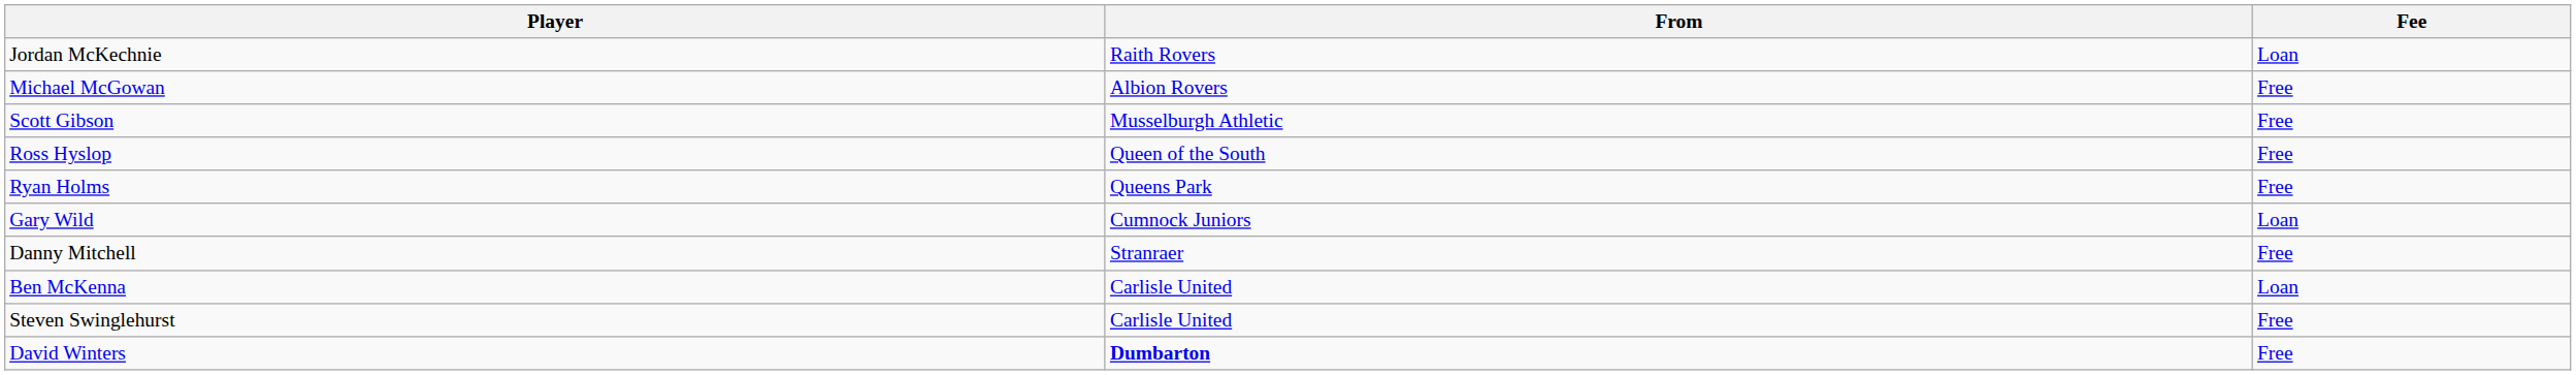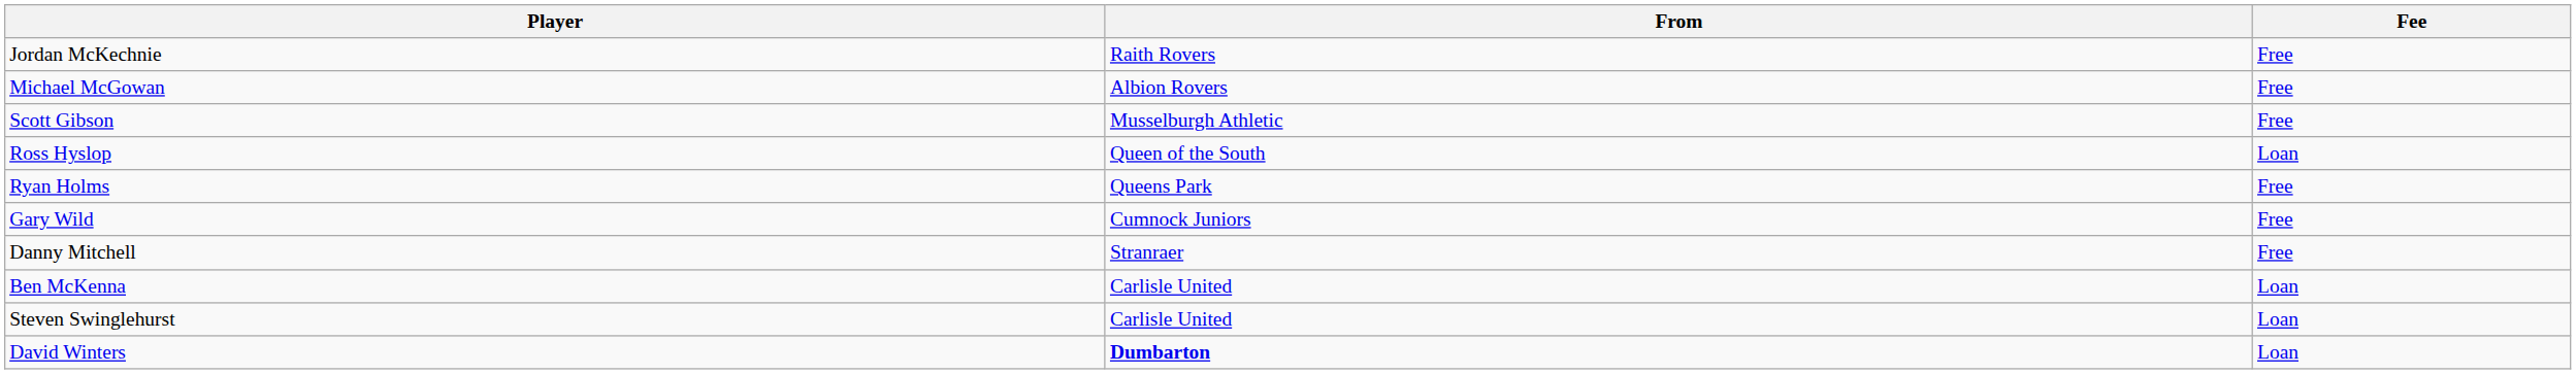 <table class="wikitable" style="text-align:center; font-size:95%;width:98%; text-align:left">
 <tr>
 <th>Player</th>
 <th>From</th>
 <th>Fee</th>
 </tr>
 <tr>
 <td> Jordan McKechnie</td>
 <td> <a href='#'>Raith Rovers</a></td>
-<td><a href='#'>Loan</a></td>
+<td><a href='#'>Free</a></td>
 </tr>
 <tr>
 <td> <a href='#'>Michael McGowan</a></td>
 <td> <a href='#'>Albion Rovers</a></td>
 <td><a href='#'>Free</a></td>
 </tr>
 <tr>
 <td> <a href='#'>Scott Gibson</a></td>
 <td> <a href='#'>Musselburgh Athletic</a></td>
 <td><a href='#'>Free</a></td>
 </tr>
 <tr>
 <td> <a href='#'>Ross Hyslop</a></td>
 <td> <a href='#'>Queen of the South</a></td>
-<td><a href='#'>Free</a></td>
+<td><a href='#'>Loan</a></td>
 </tr>
 <tr>
 <td> <a href='#'>Ryan Holms</a></td>
 <td> <a href='#'>Queens Park</a></td>
 <td><a href='#'>Free</a></td>
 </tr>
 <tr>
 <td> <a href='#'>Gary Wild</a></td>
 <td> <a href='#'>Cumnock Juniors</a></td>
-<td><a href='#'>Loan</a></td>
+<td><a href='#'>Free</a></td>
 </tr>
 <tr>
 <td> Danny Mitchell</td>
 <td> <a href='#'>Stranraer</a></td>
 <td><a href='#'>Free</a></td>
 </tr>
 <tr>
 <td> <a href='#'>Ben McKenna</a></td>
 <td> <a href='#'>Carlisle United</a></td>
 <td><a href='#'>Loan</a></td>
 </tr>
 <tr>
 <td> Steven Swinglehurst</td>
 <td> <a href='#'>Carlisle United</a></td>
-<td><a href='#'>Free</a></td>
+<td><a href='#'>Loan</a></td>
 </tr>
 <tr>
 <td> <a href='#'>David Winters</a></td>
 <td><strong> <a href='#'>Dumbarton</a></strong></td>
-<td><a href='#'>Free</a></td>
+<td><a href='#'>Loan</a></td>
 </tr>
 </table>
